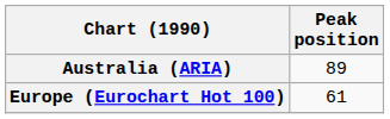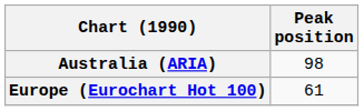 <table class="wikitable sortable plainrowheaders" style="text-align:center">
 <tr>
 <th>Chart (1990)</th>
 <th>Peak<br>position</th>
 </tr>
 <tr>
 <th scope="row">Australia (<a href='#'>ARIA</a>)</th>
-<td>89</td>
+<td>98</td>
 </tr>
 <tr>
 <th scope="row">Europe (<a href='#'>Eurochart Hot 100</a>)</th>
 <td>61</td>
 </tr>
 <tr>
 </tr>
 <tr>
 </tr>
 <tr>
 </tr>
 <tr>
 </tr>
 <tr>
 </tr>
 <tr>
 </tr>
 </table>
